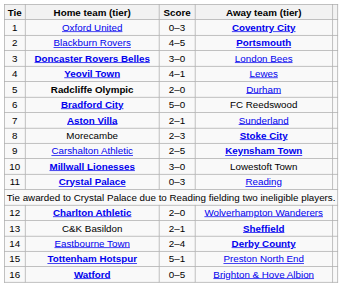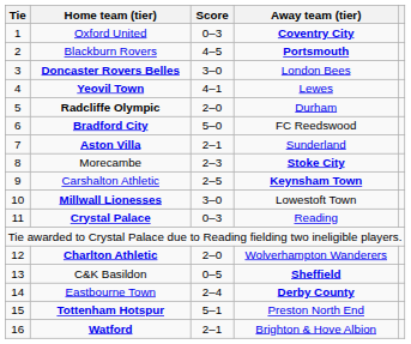 <table class="wikitable" style="text-align:center; font-size:85%">
 <tr>
 <th>Tie</th>
 <th>Home team (tier)</th>
 <th>Score</th>
 <th>Away team (tier)</th>
 <th></th>
 </tr>
 <tr>
 <td style="text-align:center;">1</td>
 <td><a href='#'>Oxford United</a></td>
 <td style="text-align:center;">0–3</td>
 <td><strong><a href='#'>Coventry City</a></strong></td>
 <td></td>
 </tr>
 <tr>
 <td style="text-align:center;">2</td>
 <td><a href='#'>Blackburn Rovers</a></td>
 <td style="text-align:center;">4–5</td>
 <td><strong><a href='#'>Portsmouth</a></strong></td>
 <td></td>
 </tr>
 <tr>
 <td style="text-align:center;">3</td>
 <td><strong><a href='#'>Doncaster Rovers Belles</a></strong></td>
 <td style="text-align:center;">3–0</td>
 <td><a href='#'>London Bees</a></td>
 <td></td>
 </tr>
 <tr>
 <td style="text-align:center;">4</td>
 <td><strong><a href='#'>Yeovil Town</a></strong></td>
 <td style="text-align:center;">4–1</td>
 <td><a href='#'>Lewes</a></td>
 <td></td>
 </tr>
 <tr>
 <td style="text-align:center;">5</td>
 <td><strong>Radcliffe Olympic</strong></td>
 <td style="text-align:center;">2–0</td>
 <td><a href='#'>Durham</a></td>
 <td></td>
 </tr>
 <tr>
 <td style="text-align:center;">6</td>
 <td><strong><a href='#'>Bradford City</a></strong></td>
 <td style="text-align:center;">5–0</td>
 <td>FC Reedswood</td>
 <td></td>
 </tr>
 <tr>
 <td style="text-align:center;">7</td>
 <td><strong><a href='#'>Aston Villa</a></strong></td>
 <td style="text-align:center;">2–1</td>
 <td><a href='#'>Sunderland</a></td>
 <td></td>
 </tr>
 <tr>
 <td style="text-align:center;">8</td>
 <td>Morecambe</td>
 <td style="text-align:center;">2–3</td>
 <td><strong><a href='#'>Stoke City</a></strong></td>
 <td></td>
 </tr>
 <tr>
 <td style="text-align:center;">9</td>
 <td><a href='#'>Carshalton Athletic</a></td>
 <td style="text-align:center;">2–5</td>
 <td><strong><a href='#'>Keynsham Town</a></strong></td>
 <td></td>
 </tr>
 <tr>
 <td style="text-align:center;">10</td>
 <td><strong><a href='#'>Millwall Lionesses</a></strong></td>
 <td style="text-align:center;">3–0</td>
 <td>Lowestoft Town</td>
 <td></td>
 </tr>
 <tr>
 <td style="text-align:center;">11</td>
 <td><strong><a href='#'>Crystal Palace</a></strong></td>
 <td style="text-align:center;">0–3</td>
 <td><a href='#'>Reading</a></td>
 <td></td>
 </tr>
 <tr>
 <td colspan="5" style="text-align: center;">Tie awarded to Crystal Palace due to Reading fielding two ineligible players.</td>
 </tr>
 <tr>
 <td style="text-align:center;">12</td>
 <td><strong><a href='#'>Charlton Athletic</a></strong></td>
 <td style="text-align:center;">2–0</td>
 <td><a href='#'>Wolverhampton Wanderers</a></td>
 <td></td>
 </tr>
 <tr>
 <td style="text-align:center;">13</td>
 <td>C&K Basildon</td>
-<td style="text-align:center;">2–1</td>
+<td style="text-align:center;">0–5</td>
 <td><strong><a href='#'>Sheffield</a></strong></td>
 <td></td>
 </tr>
 <tr>
 <td style="text-align:center;">14</td>
 <td><a href='#'>Eastbourne Town</a></td>
 <td style="text-align:center;">2–4 </td>
 <td><strong><a href='#'>Derby County</a></strong></td>
 <td></td>
 </tr>
 <tr>
 <td style="text-align:center;">15</td>
 <td><strong><a href='#'>Tottenham Hotspur</a></strong></td>
 <td style="text-align:center;">5–1</td>
 <td><a href='#'>Preston North End</a></td>
 <td></td>
 </tr>
 <tr>
 <td style="text-align:center;">16</td>
 <td><strong><a href='#'>Watford</a></strong></td>
-<td style="text-align:center;">0–5</td>
+<td style="text-align:center;">2–1</td>
 <td><a href='#'>Brighton & Hove Albion</a></td>
 <td></td>
 </tr>
 </table>
